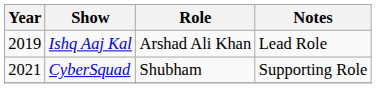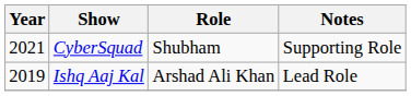 <table class = "wikitable sortable">
 <tr>
 <th>Year</th>
 <th>Show</th>
 <th>Role</th>
 <th>Notes</th>
 </tr>
 <tr>
+<td>2021</td>
+<td><em><a href='#'>CyberSquad</a></em></td>
+<td>Shubham</td>
+<td>Supporting Role</td>
+</tr>
+<tr>
 <td>2019</td>
 <td><em><a href='#'>Ishq Aaj Kal</a></em></td>
 <td>Arshad Ali Khan</td>
 <td>Lead Role</td>
 </tr>
 <tr>
-<td>2021</td>
-<td><em><a href='#'>CyberSquad</a></em></td>
-<td>Shubham</td>
-<td>Supporting Role</td>
-</tr>
-<tr>
 </tr>
 </table>
